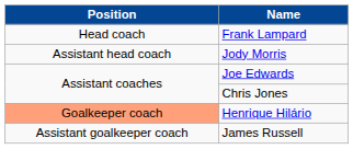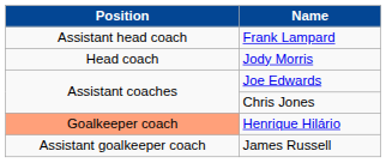 <table class="wikitable" style="text-align:center;width:50%;">
 <tr>
 <th style=background:#034694;color:#FFFFFF>Position</th>
 <th style=background:#034694;color:#FFFFFF>Name</th>
 </tr>
 <tr>
-<td>Head coach</td>
+<td>Assistant head coach</td>
 <td align=left> <a href='#'>Frank Lampard</a></td>
 </tr>
 <tr>
-<td>Assistant head coach</td>
+<td>Head coach</td>
 <td align=left> <a href='#'>Jody Morris</a></td>
 </tr>
 <tr>
 <td rowspan=2>Assistant coaches</td>
 <td align=left> <a href='#'>Joe Edwards</a></td>
 </tr>
 <tr>
 <td align=left> Chris Jones</td>
 </tr>
 <tr>
 <td style="background: lightsalmon;">Goalkeeper coach</td>
 <td align=left> <a href='#'>Henrique Hilário</a></td>
 </tr>
 <tr>
 <td>Assistant goalkeeper coach</td>
 <td align=left> James Russell</td>
 </tr>
 </table>
